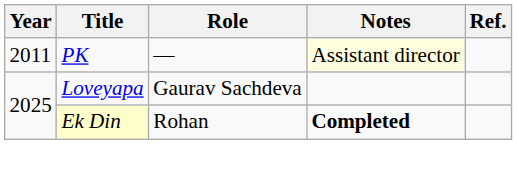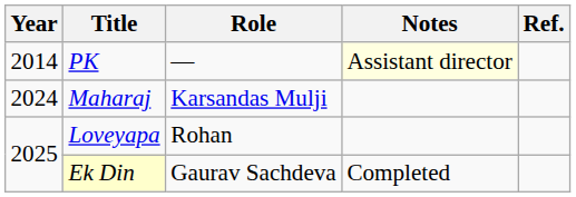 <table class="wikitable sortable">
 <tr>
 <th>Year</th>
 <th>Title</th>
 <th>Role</th>
 <th class="unsortable">Notes</th>
 <th class="unsortable">Ref.</th>
 </tr>
 <tr>
-<td>2011</td>
+<td>2014</td>
 <td><em><a href='#'>PK</a></em></td>
 <td>—</td>
 <td style="background: lightyellow;">Assistant director</td>
 <td></td>
 </tr>
 <tr>
+<td>2024</td>
+<td><em><a href='#'>Maharaj</a></em></td>
+<td><a href='#'>Karsandas Mulji</a></td>
+<td></td>
+<td></td>
+</tr>
+<tr>
 <td rowspan="2">2025</td>
 <td><em><a href='#'>Loveyapa</a></em></td>
-<td>Gaurav Sachdeva</td>
+<td>Rohan</td>
 <td></td>
 <td></td>
 </tr>
 <tr>
 <td scope="row" style="background:#FFFFCC;"><em>Ek Din</em> </td>
-<td>Rohan</td>
-<td><strong>Completed</strong></td>
+<td>Gaurav Sachdeva</td>
+<td>Completed</td>
 <td></td>
 </tr>
 </table>
